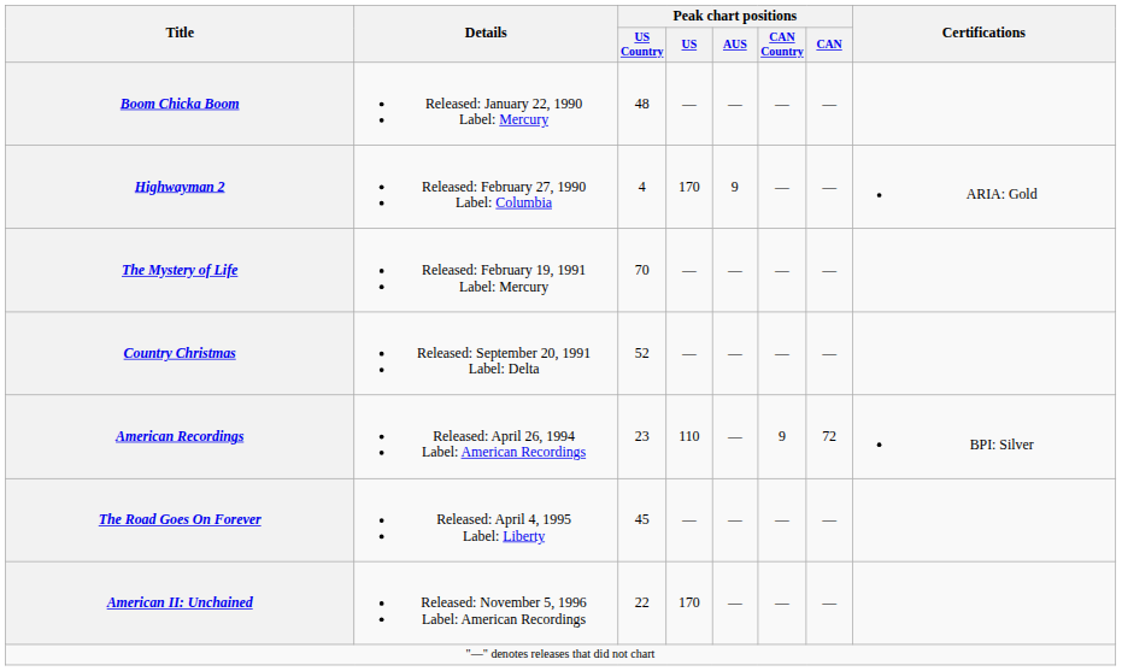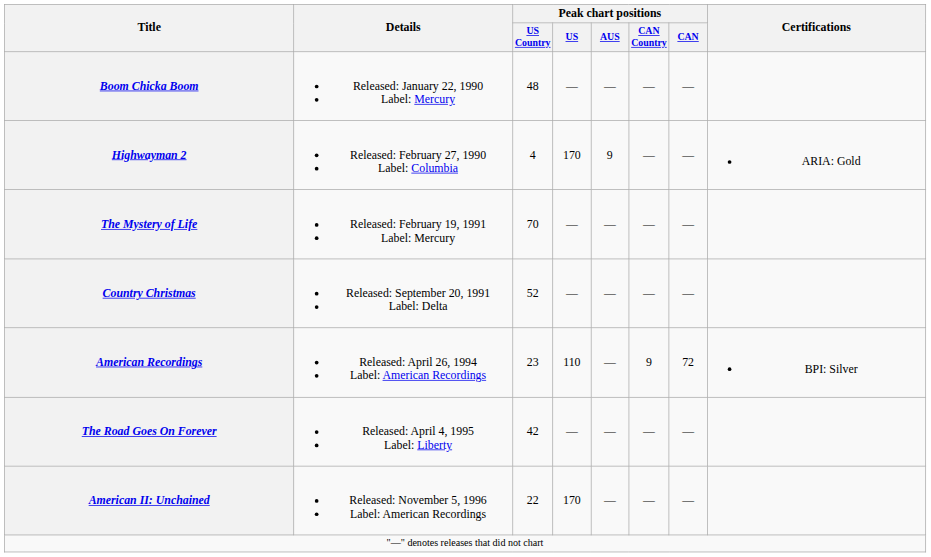 <table class="wikitable plainrowheaders" style="text-align:center;">
 <tr>
 <th rowspan="2" style="width:24em;">Title</th>
 <th rowspan="2" style="width:18em;">Details</th>
 <th colspan="5">Peak chart positions</th>
 <th rowspan="2" style="width:18em;">Certifications</th>
 </tr>
 <tr style="font-size:smaller;">
 <th style="width:45px;"><a href='#'>US Country</a></th>
 <th style="width:45px;"><a href='#'>US</a></th>
 <th style="width:45px;"><a href='#'>AUS</a></th>
 <th style="width:45px;"><a href='#'>CAN Country</a></th>
 <th style="width:45px;"><a href='#'>CAN</a></th>
 </tr>
 <tr>
 <th scope="row"><em><a href='#'>Boom Chicka Boom</a></em></th>
 <td><br><ul><li>Released: January 22, 1990</li><li>Label: <a href='#'>Mercury</a></li></ul></td>
 <td>48</td>
 <td>—</td>
 <td>—</td>
 <td>—</td>
 <td>—</td>
 <td></td>
 </tr>
 <tr>
 <th scope="row"><em><a href='#'>Highwayman 2</a></em><br></th>
 <td><br><ul><li>Released: February 27, 1990</li><li>Label: <a href='#'>Columbia</a></li></ul></td>
 <td>4</td>
 <td>170</td>
 <td>9</td>
 <td>—</td>
 <td>—</td>
 <td><br><ul><li>ARIA: Gold</li></ul></td>
 </tr>
 <tr>
 <th scope="row"><em><a href='#'>The Mystery of Life</a></em></th>
 <td><br><ul><li>Released: February 19, 1991</li><li>Label: Mercury</li></ul></td>
 <td>70</td>
 <td>—</td>
 <td>—</td>
 <td>—</td>
 <td>—</td>
 <td></td>
 </tr>
 <tr>
 <th scope="row"><em><a href='#'>Country Christmas</a></em></th>
 <td><br><ul><li>Released: September 20, 1991</li><li>Label: Delta</li></ul></td>
 <td>52</td>
 <td>—</td>
 <td>—</td>
 <td>—</td>
 <td>—</td>
 <td></td>
 </tr>
 <tr>
 <th scope="row"><em><a href='#'>American Recordings</a></em></th>
 <td><br><ul><li>Released: April 26, 1994</li><li>Label: <a href='#'>American Recordings</a></li></ul></td>
 <td>23</td>
 <td>110</td>
 <td>—</td>
 <td>9</td>
 <td>72</td>
 <td><br><ul><li>BPI: Silver</li></ul></td>
 </tr>
 <tr>
 <th scope="row"><em><a href='#'>The Road Goes On Forever</a></em><br></th>
 <td><br><ul><li>Released: April 4, 1995</li><li>Label: <a href='#'>Liberty</a></li></ul></td>
-<td>45</td>
+<td>42</td>
 <td>—</td>
 <td>—</td>
 <td>—</td>
 <td>—</td>
 <td></td>
 </tr>
 <tr>
 <th scope="row"><em><a href='#'>American II: Unchained</a></em></th>
 <td><br><ul><li>Released: November 5, 1996</li><li>Label: American Recordings</li></ul></td>
 <td>22</td>
 <td>170</td>
 <td>—</td>
 <td>—</td>
 <td>—</td>
 <td></td>
 </tr>
 <tr>
 <td colspan="10" style="font-size:85%">"—" denotes releases that did not chart</td>
 </tr>
 </table>
